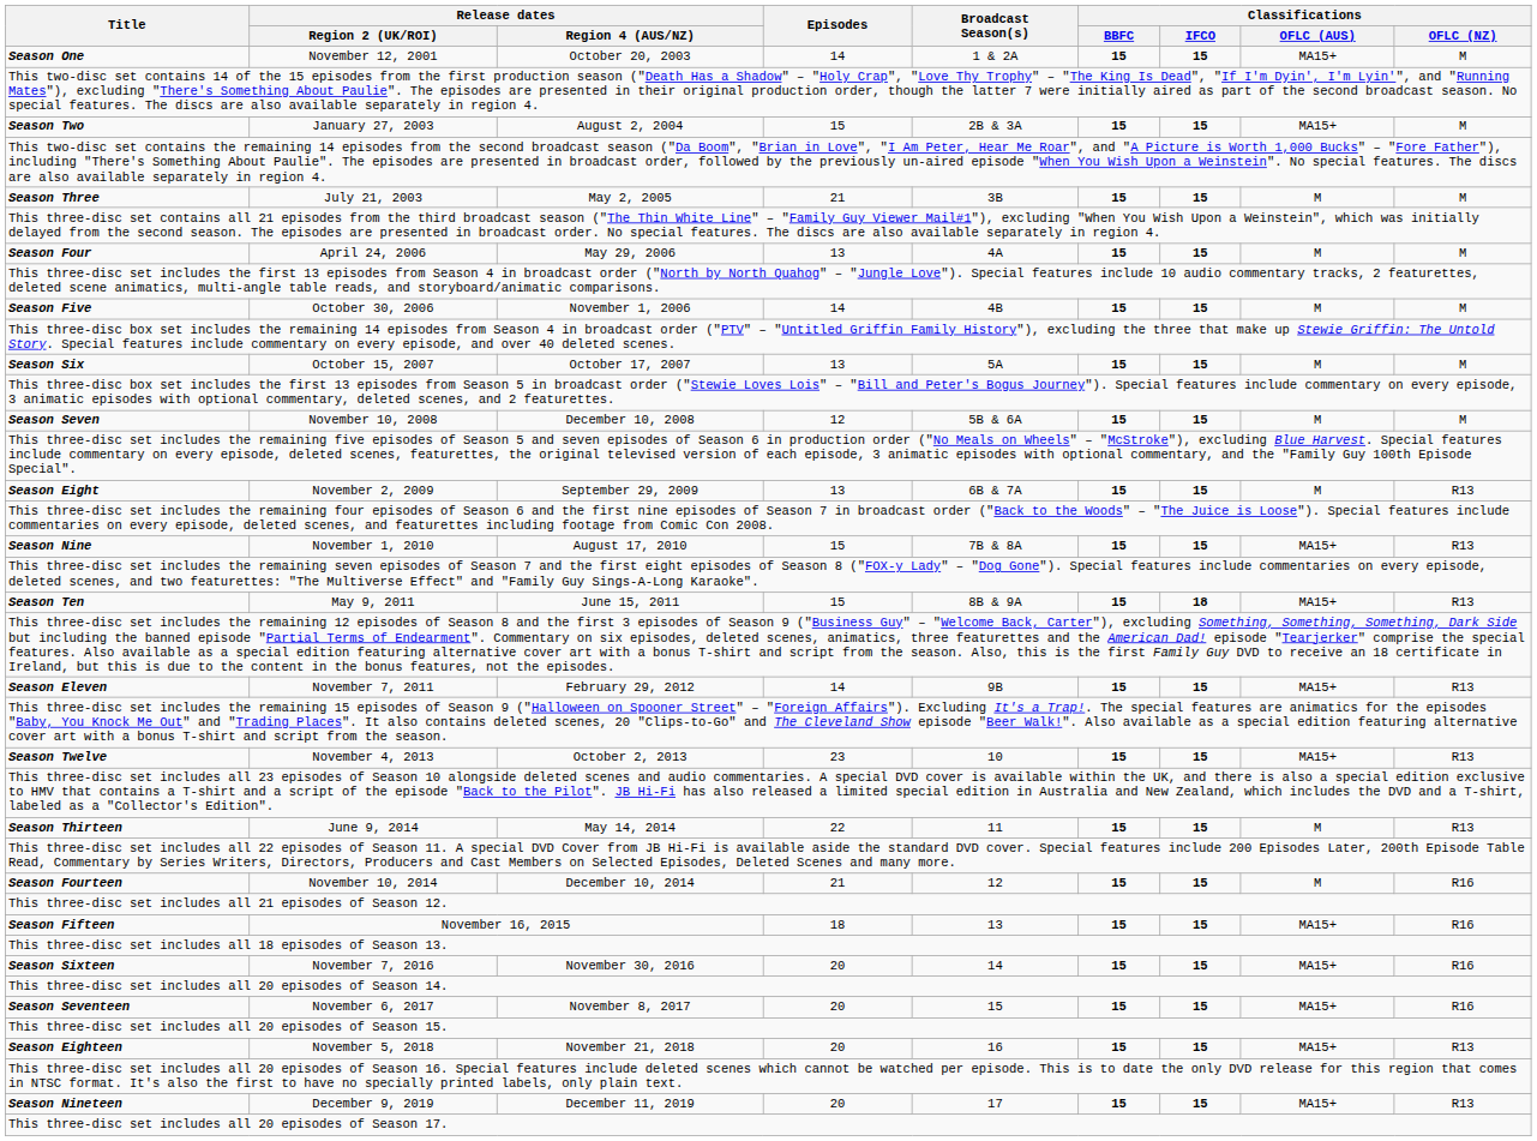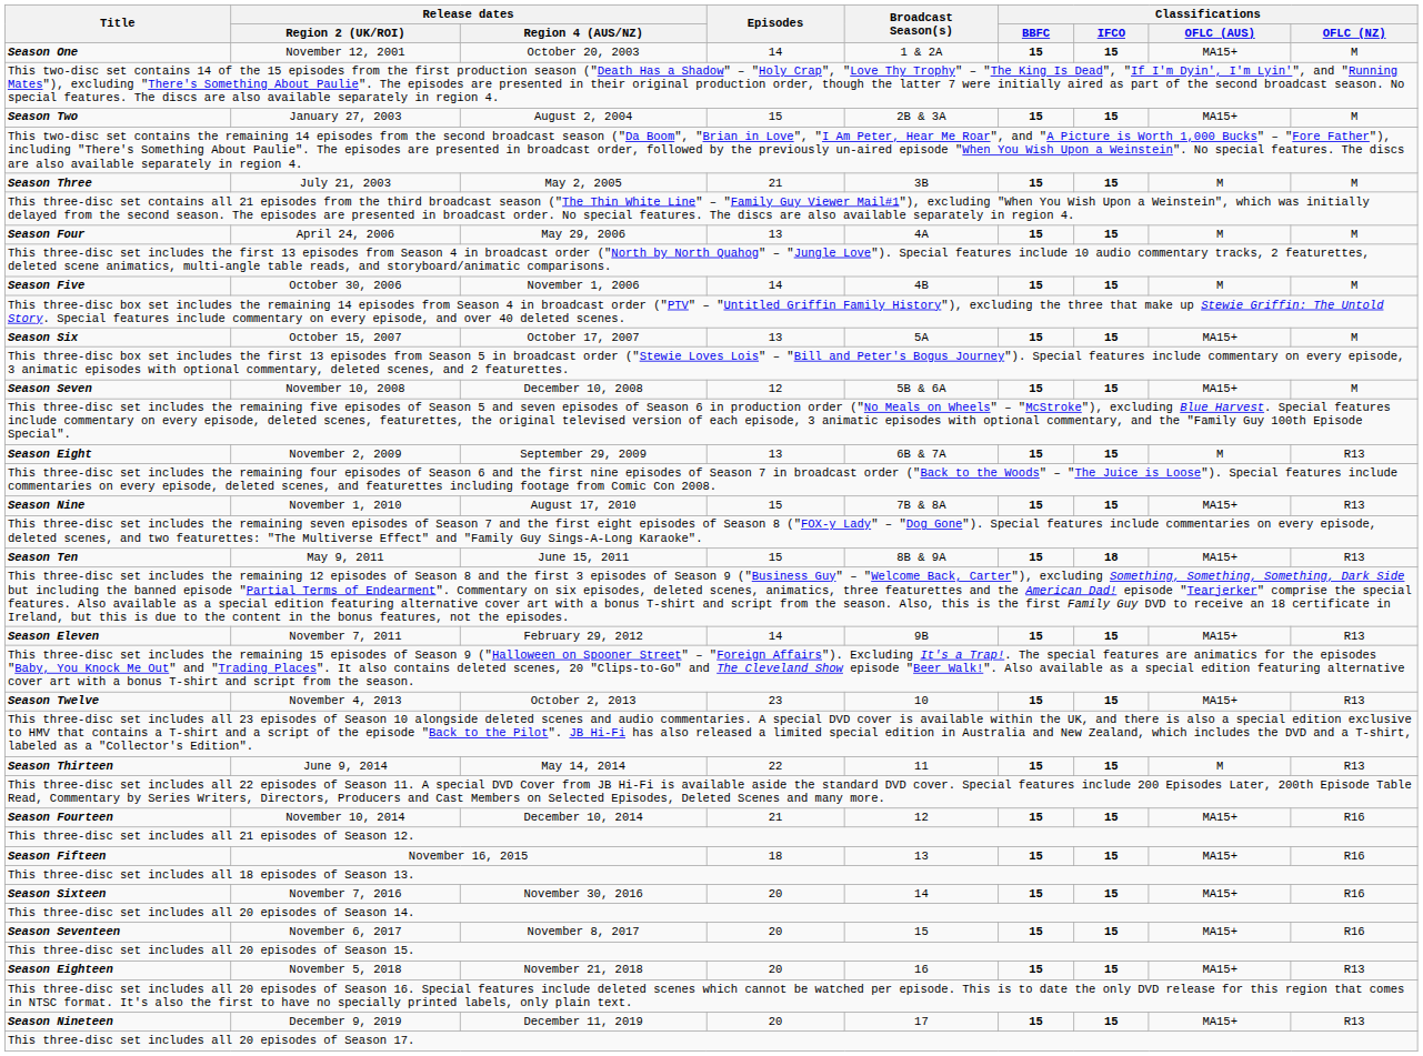 <table class="wikitable" style="text-align: center;">
 <tr>
 <th rowspan=2>Title</th>
 <th colspan=2>Release dates</th>
 <th rowspan=2>Episodes</th>
 <th rowspan=2>Broadcast<br>Season(s)</th>
 <th colspan=4>Classifications</th>
 </tr>
 <tr>
 <th>Region 2 (UK/ROI)</th>
 <th>Region 4 (AUS/NZ)</th>
 <th><a href='#'>BBFC</a></th>
 <th><a href='#'>IFCO</a></th>
 <th><a href='#'>OFLC (AUS)</a></th>
 <th><a href='#'>OFLC (NZ)</a></th>
 </tr>
 <tr>
 <td align=left><strong><em>Season One</em></strong></td>
 <td>November 12, 2001</td>
 <td>October 20, 2003</td>
 <td>14</td>
 <td>1 & 2A</td>
 <td><span> <strong>15</strong> </span></td>
 <td><span> <strong>15</strong> </span></td>
 <td>MA15+</td>
 <td>M</td>
 </tr>
 <tr>
 <td colspan="9" style="text-align:left;">This two-disc set contains 14 of the 15 episodes from the first production season ("<a href='#'>Death Has a Shadow</a>" – "<a href='#'>Holy Crap</a>", "<a href='#'>Love Thy Trophy</a>" – "<a href='#'>The King Is Dead</a>", "<a href='#'>If I'm Dyin', I'm Lyin'</a>", and "<a href='#'>Running Mates</a>"), excluding "<a href='#'>There's Something About Paulie</a>". The episodes are presented in their original production order, though the latter 7 were initially aired as part of the second broadcast season. No special features. The discs are also available separately in region 4.</td>
 </tr>
 <tr>
 <td align=left><strong><em>Season Two</em></strong></td>
 <td>January 27, 2003</td>
 <td>August 2, 2004</td>
 <td>15</td>
 <td>2B & 3A</td>
 <td><span> <strong>15</strong> </span></td>
 <td><span> <strong>15</strong> </span></td>
 <td>MA15+</td>
 <td>M</td>
 </tr>
 <tr>
 <td colspan="9" style="text-align:left;">This two-disc set contains the remaining 14 episodes from the second broadcast season ("<a href='#'>Da Boom</a>", "<a href='#'>Brian in Love</a>", "<a href='#'>I Am Peter, Hear Me Roar</a>", and "<a href='#'>A Picture is Worth 1,000 Bucks</a>" – "<a href='#'>Fore Father</a>"), including "There's Something About Paulie". The episodes are presented in broadcast order, followed by the previously un-aired episode "<a href='#'>When You Wish Upon a Weinstein</a>". No special features. The discs are also available separately in region 4.</td>
 </tr>
 <tr>
 <td align=left><strong><em>Season Three</em></strong></td>
 <td>July 21, 2003</td>
 <td>May 2, 2005</td>
 <td>21</td>
 <td>3B</td>
 <td><span> <strong>15</strong> </span></td>
 <td><span> <strong>15</strong> </span></td>
 <td>M</td>
 <td>M</td>
 </tr>
 <tr>
 <td colspan="9" style="text-align:left;">This three-disc set contains all 21 episodes from the third broadcast season ("<a href='#'>The Thin White Line</a>" – "<a href='#'>Family Guy Viewer Mail#1</a>"), excluding "When You Wish Upon a Weinstein", which was initially delayed from the second season. The episodes are presented in broadcast order. No special features. The discs are also available separately in region 4.</td>
 </tr>
 <tr>
 <td align=left><strong><em>Season Four</em></strong></td>
 <td>April 24, 2006</td>
 <td>May 29, 2006</td>
 <td>13</td>
 <td>4A</td>
 <td><span> <strong>15</strong> </span></td>
 <td><span> <strong>15</strong> </span></td>
 <td>M</td>
 <td>M</td>
 </tr>
 <tr>
 <td colspan="9" style="text-align:left;">This three-disc set includes the first 13 episodes from Season 4 in broadcast order ("<a href='#'>North by North Quahog</a>" – "<a href='#'>Jungle Love</a>"). Special features include 10 audio commentary tracks, 2 featurettes, deleted scene animatics, multi-angle table reads, and storyboard/animatic comparisons.</td>
 </tr>
 <tr>
 <td align=left><strong><em>Season Five</em></strong></td>
 <td>October 30, 2006</td>
 <td>November 1, 2006</td>
 <td>14</td>
 <td>4B</td>
 <td><span> <strong>15</strong> </span></td>
 <td><span> <strong>15</strong> </span></td>
 <td>M</td>
 <td>M</td>
 </tr>
 <tr>
 <td colspan="9" style="text-align:left;">This three-disc box set includes the remaining 14 episodes from Season 4 in broadcast order ("<a href='#'>PTV</a>" – "<a href='#'>Untitled Griffin Family History</a>"), excluding the three that make up <em><a href='#'>Stewie Griffin: The Untold Story</a></em>. Special features include commentary on every episode, and over 40 deleted scenes.</td>
 </tr>
 <tr>
 <td align=left><strong><em>Season Six</em></strong></td>
 <td>October 15, 2007</td>
 <td>October 17, 2007</td>
 <td>13</td>
 <td>5A</td>
 <td><span> <strong>15</strong> </span></td>
 <td><span> <strong>15</strong> </span></td>
-<td>M</td>
+<td>MA15+</td>
 <td>M</td>
 </tr>
 <tr>
 <td colspan="9" style="text-align:left;">This three-disc box set includes the first 13 episodes from Season 5 in broadcast order ("<a href='#'>Stewie Loves Lois</a>" – "<a href='#'>Bill and Peter's Bogus Journey</a>"). Special features include commentary on every episode, 3 animatic episodes with optional commentary, deleted scenes, and 2 featurettes.</td>
 </tr>
 <tr>
 <td align=left><strong><em>Season Seven</em></strong></td>
 <td>November 10, 2008</td>
 <td>December 10, 2008</td>
 <td>12</td>
 <td>5B & 6A</td>
 <td><span> <strong>15</strong> </span></td>
 <td><span> <strong>15</strong> </span></td>
-<td>M</td>
+<td>MA15+</td>
 <td>M</td>
 </tr>
 <tr>
 <td colspan="9" style="text-align:left;">This three-disc set includes the remaining five episodes of Season 5 and seven episodes of Season 6 in production order ("<a href='#'>No Meals on Wheels</a>" – "<a href='#'>McStroke</a>"), excluding <em><a href='#'>Blue Harvest</a></em>. Special features include commentary on every episode, deleted scenes, featurettes, the original televised version of each episode, 3 animatic episodes with optional commentary, and the "Family Guy 100th Episode Special".</td>
 </tr>
 <tr>
 <td align=left><strong><em>Season Eight</em></strong></td>
 <td>November 2, 2009</td>
 <td>September 29, 2009</td>
 <td>13</td>
 <td>6B & 7A</td>
 <td><span> <strong>15</strong> </span></td>
 <td><span> <strong>15</strong> </span></td>
 <td>M</td>
 <td>R13</td>
 </tr>
 <tr>
 <td colspan="9" style="text-align:left;">This three-disc set includes the remaining four episodes of Season 6 and the first nine episodes of Season 7 in broadcast order ("<a href='#'>Back to the Woods</a>" – "<a href='#'>The Juice is Loose</a>"). Special features include commentaries on every episode, deleted scenes, and featurettes including footage from Comic Con 2008.</td>
 </tr>
 <tr>
 <td align=left><strong><em>Season Nine</em></strong></td>
 <td>November 1, 2010</td>
 <td>August 17, 2010</td>
 <td>15</td>
 <td>7B & 8A</td>
 <td><span> <strong>15</strong> </span></td>
 <td><span> <strong>15</strong> </span></td>
 <td>MA15+</td>
 <td>R13</td>
 </tr>
 <tr>
 <td colspan="9" style="text-align:left;">This three-disc set includes the remaining seven episodes of Season 7 and the first eight episodes of Season 8 ("<a href='#'>FOX-y Lady</a>" – "<a href='#'>Dog Gone</a>"). Special features include commentaries on every episode, deleted scenes, and two featurettes: "The Multiverse Effect" and "Family Guy Sings-A-Long Karaoke".</td>
 </tr>
 <tr>
 <td align=left><strong><em>Season Ten</em></strong></td>
 <td>May 9, 2011</td>
 <td>June 15, 2011</td>
 <td>15</td>
 <td>8B & 9A</td>
 <td><span> <strong>15</strong> </span></td>
 <td><span> <strong>18</strong> </span></td>
 <td>MA15+</td>
 <td>R13</td>
 </tr>
 <tr>
 <td colspan="9" style="text-align:left;">This three-disc set includes the remaining 12 episodes of Season 8 and the first 3 episodes of Season 9 ("<a href='#'>Business Guy</a>" – "<a href='#'>Welcome Back, Carter</a>"), excluding <em><a href='#'>Something, Something, Something, Dark Side</a></em> but including the banned episode "<a href='#'>Partial Terms of Endearment</a>". Commentary on six episodes, deleted scenes, animatics, three featurettes and the <em><a href='#'>American Dad!</a></em> episode "<a href='#'>Tearjerker</a>" comprise the special features. Also available as a special edition featuring alternative cover art with a bonus T-shirt and script from the season. Also, this is the first <em>Family Guy</em> DVD to receive an 18 certificate in Ireland, but this is due to the content in the bonus features, not the episodes.</td>
 </tr>
 <tr>
 <td align=left><strong><em>Season Eleven</em></strong></td>
 <td>November 7, 2011</td>
 <td>February 29, 2012</td>
 <td>14</td>
 <td>9B</td>
 <td><span> <strong>15</strong> </span></td>
 <td><span> <strong>15</strong> </span></td>
 <td>MA15+</td>
 <td>R13</td>
 </tr>
 <tr>
 <td colspan="9" style="text-align:left;">This three-disc set includes the remaining 15 episodes of Season 9 ("<a href='#'>Halloween on Spooner Street</a>" – "<a href='#'>Foreign Affairs</a>"). Excluding <em><a href='#'>It's a Trap!</a></em>. The special features are animatics for the episodes "<a href='#'>Baby, You Knock Me Out</a>" and "<a href='#'>Trading Places</a>". It also contains deleted scenes, 20 "Clips-to-Go" and <em><a href='#'>The Cleveland Show</a></em> episode "<a href='#'>Beer Walk!</a>". Also available as a special edition featuring alternative cover art with a bonus T-shirt and script from the season.</td>
 </tr>
 <tr>
 <td align=left><strong><em>Season Twelve</em></strong></td>
 <td>November 4, 2013</td>
 <td>October 2, 2013</td>
 <td>23</td>
 <td>10</td>
 <td><span> <strong>15</strong> </span></td>
 <td><span> <strong>15</strong> </span></td>
 <td>MA15+</td>
 <td>R13</td>
 </tr>
 <tr>
 <td colspan="9" style="text-align:left;">This three-disc set includes all 23 episodes of Season 10 alongside deleted scenes and audio commentaries. A special DVD cover is available within the UK, and there is also a special edition exclusive to HMV that contains a T-shirt and a script of the episode "<a href='#'>Back to the Pilot</a>". <a href='#'>JB Hi-Fi</a> has also released a limited special edition in Australia and New Zealand, which includes the DVD and a T-shirt, labeled as a "Collector's Edition".</td>
 </tr>
 <tr>
 <td align=left><strong><em>Season Thirteen</em></strong></td>
 <td>June 9, 2014</td>
 <td>May 14, 2014</td>
 <td>22</td>
 <td>11</td>
 <td><span> <strong>15</strong> </span></td>
 <td><span> <strong>15</strong> </span></td>
 <td>M</td>
 <td>R13</td>
 </tr>
 <tr>
 <td colspan="9" style="text-align:left;">This three-disc set includes all 22 episodes of Season 11. A special DVD Cover from JB Hi-Fi is available aside the standard DVD cover. Special features include 200 Episodes Later, 200th Episode Table Read, Commentary by Series Writers, Directors, Producers and Cast Members on Selected Episodes, Deleted Scenes and many more.</td>
 </tr>
 <tr>
 <td align=left><strong><em>Season Fourteen</em></strong></td>
 <td>November 10, 2014</td>
 <td>December 10, 2014</td>
 <td>21</td>
 <td>12</td>
 <td><span> <strong>15</strong> </span></td>
 <td><span> <strong>15</strong> </span></td>
-<td>M</td>
+<td>MA15+</td>
 <td>R16</td>
 </tr>
 <tr>
 <td colspan="9" style="text-align:left;">This three-disc set includes all 21 episodes of Season 12.</td>
 </tr>
 <tr>
 <td align=left><strong><em>Season Fifteen</em></strong></td>
 <td colspan="2">November 16, 2015</td>
 <td>18</td>
 <td>13</td>
 <td><span> <strong>15</strong> </span></td>
 <td><span> <strong>15</strong> </span></td>
 <td>MA15+</td>
 <td>R16</td>
 </tr>
 <tr>
 <td colspan="9" style="text-align:left;">This three-disc set includes all 18 episodes of Season 13.</td>
 </tr>
 <tr>
 <td align=left><strong><em>Season Sixteen</em></strong></td>
 <td>November 7, 2016</td>
 <td>November 30, 2016</td>
 <td>20</td>
 <td>14</td>
 <td><span> <strong>15</strong> </span></td>
 <td><span> <strong>15</strong> </span></td>
 <td>MA15+</td>
 <td>R16</td>
 </tr>
 <tr>
 <td colspan="9" style="text-align:left;">This three-disc set includes all 20 episodes of Season 14.</td>
 </tr>
 <tr>
 <td align=left><strong><em>Season Seventeen</em></strong></td>
 <td>November 6, 2017</td>
 <td>November 8, 2017</td>
 <td>20</td>
 <td>15</td>
 <td><span> <strong>15</strong> </span></td>
 <td><span> <strong>15</strong> </span></td>
 <td>MA15+</td>
 <td>R16</td>
 </tr>
 <tr>
 <td colspan="9" style="text-align:left;">This three-disc set includes all 20 episodes of Season 15.</td>
 </tr>
 <tr>
 <td align=left><strong><em>Season Eighteen</em></strong></td>
 <td>November 5, 2018</td>
 <td>November 21, 2018</td>
 <td>20</td>
 <td>16</td>
 <td><span> <strong>15</strong> </span></td>
 <td><span> <strong>15</strong> </span></td>
 <td>MA15+</td>
 <td>R13</td>
 </tr>
 <tr>
 <td colspan="9" style="text-align:left;">This three-disc set includes all 20 episodes of Season 16. Special features include deleted scenes which cannot be watched per episode. This is to date the only DVD release for this region that comes in NTSC format. It's also the first to have no specially printed labels, only plain text.</td>
 </tr>
 <tr>
 <td align=left><strong><em>Season Nineteen</em></strong></td>
 <td>December 9, 2019</td>
 <td>December 11, 2019</td>
 <td>20</td>
 <td>17</td>
 <td><span> <strong>15</strong> </span></td>
 <td><span> <strong>15</strong> </span></td>
 <td>MA15+</td>
 <td>R13</td>
 </tr>
 <tr>
 <td colspan="9" style="text-align:left;">This three-disc set includes all 20 episodes of Season 17.</td>
 </tr>
 </table>
